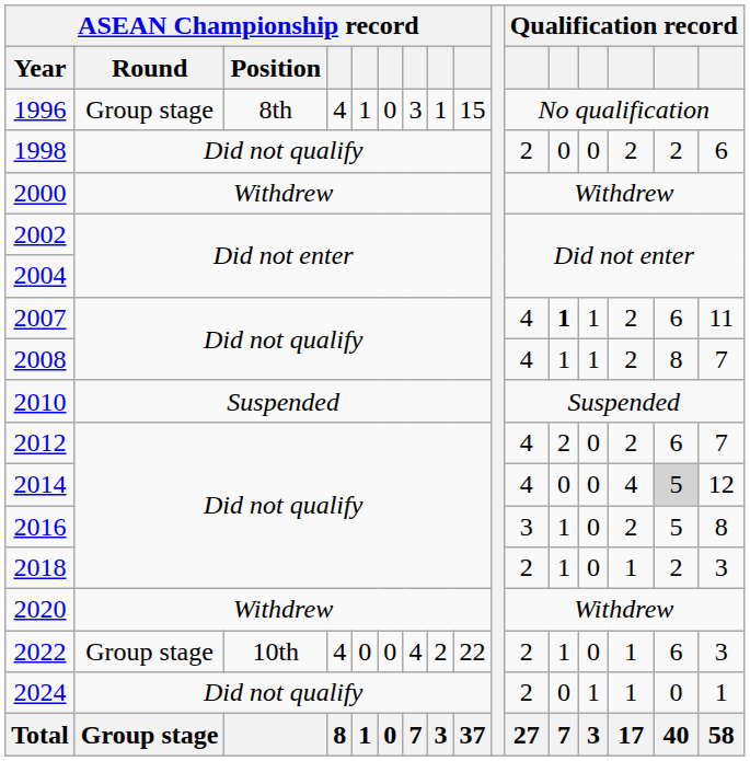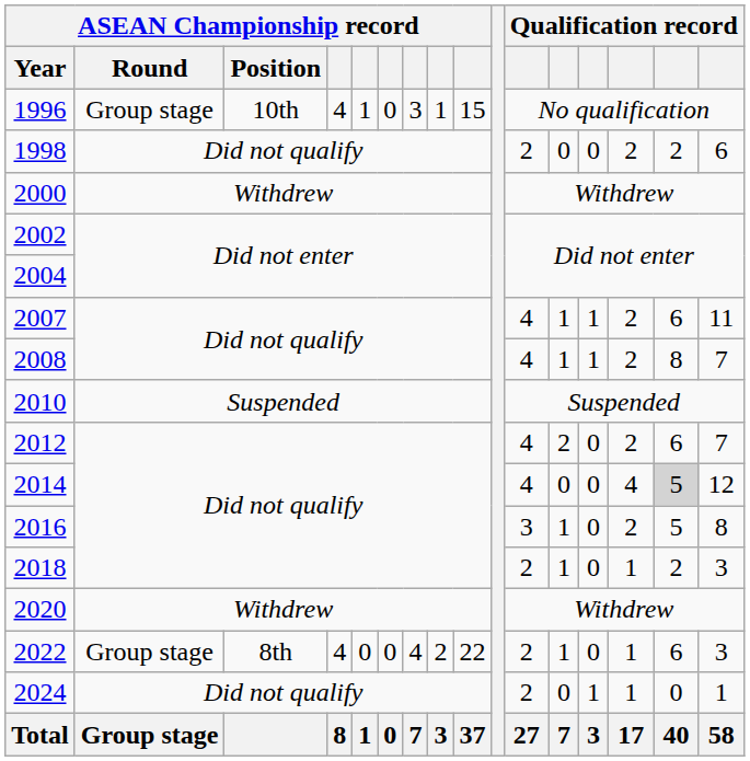 <table class="wikitable" style="text-align: center;font-size:100%;">
 <tr>
 <th colspan=9><a href='#'>ASEAN Championship</a> record</th>
 <th rowspan=39></th>
 <th colspan=7>Qualification record</th>
 </tr>
 <tr>
 <th>Year</th>
 <th>Round</th>
 <th>Position</th>
 <th></th>
 <th></th>
 <th></th>
 <th></th>
 <th></th>
 <th></th>
 <th></th>
 <th></th>
 <th></th>
 <th></th>
 <th></th>
 <th></th>
 </tr>
 <tr>
 <td> <a href='#'>1996</a></td>
 <td>Group stage</td>
-<td>8th</td>
+<td>10th</td>
 <td>4</td>
 <td>1</td>
 <td>0</td>
 <td>3</td>
 <td>1</td>
 <td>15</td>
 <td colspan=6><em>No qualification</em></td>
 </tr>
 <tr>
 <td> <a href='#'>1998</a></td>
 <td colspan=8><em>Did not qualify</em></td>
 <td>2</td>
 <td>0</td>
 <td>0</td>
 <td>2</td>
 <td>2</td>
 <td>6</td>
 </tr>
 <tr>
 <td> <a href='#'>2000</a></td>
 <td colspan=8><em>Withdrew</em></td>
 <td colspan=6><em>Withdrew</em></td>
 </tr>
 <tr>
 <td>  <a href='#'>2002</a></td>
 <td colspan=8 rowspan=2><em>Did not enter</em></td>
 <td colspan=6 rowspan=2><em>Did not enter</em></td>
 </tr>
 <tr>
 <td>  <a href='#'>2004</a></td>
 </tr>
 <tr>
 <td>  <a href='#'>2007</a></td>
 <td colspan=8 rowspan=2><em>Did not qualify</em></td>
 <td>4</td>
-<td><strong>1</strong></td>
+<td>1</td>
 <td>1</td>
 <td>2</td>
 <td>6</td>
 <td>11</td>
 </tr>
 <tr>
 <td>  <a href='#'>2008</a></td>
 <td>4</td>
 <td>1</td>
 <td>1</td>
 <td>2</td>
 <td>8</td>
 <td>7</td>
 </tr>
 <tr>
 <td>  <a href='#'>2010</a></td>
 <td colspan=8><em>Suspended</em></td>
 <td colspan=6><em>Suspended</em></td>
 </tr>
 <tr>
 <td>  <a href='#'>2012</a></td>
 <td colspan=8 rowspan=4><em>Did not qualify</em></td>
 <td>4</td>
 <td>2</td>
 <td>0</td>
 <td>2</td>
 <td>6</td>
 <td>7</td>
 </tr>
 <tr>
 <td>  <a href='#'>2014</a></td>
 <td>4</td>
 <td>0</td>
 <td>0</td>
 <td>4</td>
 <td style="background: lightgrey;">5</td>
 <td>12</td>
 </tr>
 <tr>
 <td>  <a href='#'>2016</a></td>
 <td>3</td>
 <td>1</td>
 <td>0</td>
 <td>2</td>
 <td>5</td>
 <td>8</td>
 </tr>
 <tr>
 <td> <a href='#'>2018</a></td>
 <td>2</td>
 <td>1</td>
 <td>0</td>
 <td>1</td>
 <td>2</td>
 <td>3</td>
 </tr>
 <tr>
 <td> <a href='#'>2020</a></td>
 <td colspan=8><em>Withdrew</em></td>
 <td colspan=6><em>Withdrew</em></td>
 </tr>
 <tr>
 <td> <a href='#'>2022</a></td>
 <td>Group stage</td>
-<td>10th</td>
+<td>8th</td>
 <td>4</td>
 <td>0</td>
 <td>0</td>
 <td>4</td>
 <td>2</td>
 <td>22</td>
 <td>2</td>
 <td>1</td>
 <td>0</td>
 <td>1</td>
 <td>6</td>
 <td>3</td>
 </tr>
 <tr>
 <td> <a href='#'>2024</a></td>
 <td colspan=8><em>Did not qualify</em></td>
 <td>2</td>
 <td>0</td>
 <td>1</td>
 <td>1</td>
 <td>0</td>
 <td>1</td>
 </tr>
 <tr>
 <th><strong>Total</strong></th>
 <th><strong>Group stage</strong></th>
 <th></th>
 <th>8</th>
 <th>1</th>
 <th>0</th>
 <th>7</th>
 <th>3</th>
 <th>37</th>
 <th>27</th>
 <th>7</th>
 <th>3</th>
 <th>17</th>
 <th>40</th>
 <th>58</th>
 </tr>
 </table>
